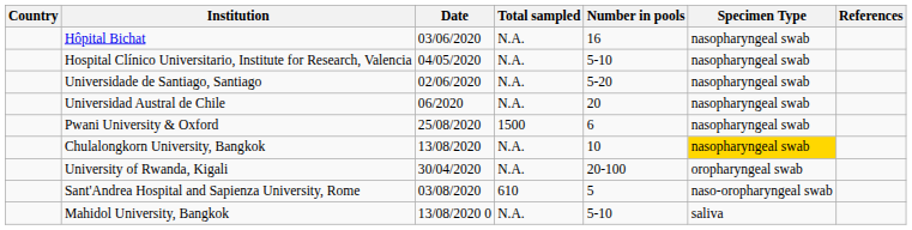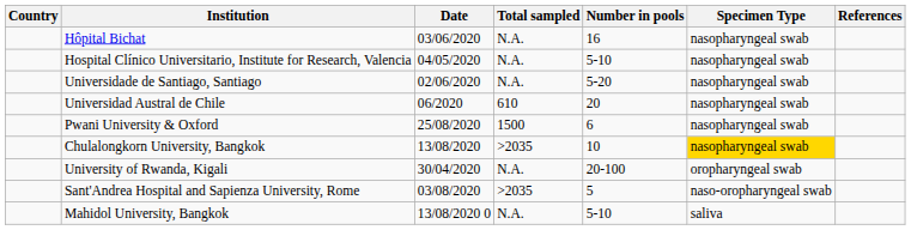 <table class="wikitable">
 <tr>
 <th>Country</th>
 <th>Institution</th>
 <th>Date</th>
 <th>Total sampled</th>
 <th>Number in pools</th>
 <th>Specimen Type</th>
 <th>References</th>
 </tr>
 <tr>
 <td></td>
 <td><a href='#'>Hôpital Bichat</a></td>
 <td>03/06/2020</td>
 <td>N.A.</td>
 <td>16</td>
 <td>nasopharyngeal swab</td>
 <td></td>
 </tr>
 <tr>
 <td></td>
 <td>Hospital Clínico Universitario, Institute for Research, Valencia</td>
 <td>04/05/2020</td>
 <td>N.A.</td>
 <td>5-10</td>
 <td>nasopharyngeal swab</td>
 <td><br></td>
 </tr>
 <tr>
 <td></td>
 <td>Universidade de Santiago, Santiago</td>
 <td>02/06/2020</td>
 <td>N.A.</td>
 <td>5-20</td>
 <td>nasopharyngeal swab</td>
 <td><br></td>
 </tr>
 <tr>
 <td></td>
 <td>Universidad Austral de Chile</td>
 <td>06/2020</td>
-<td>N.A.</td>
+<td>610</td>
 <td>20</td>
 <td>nasopharyngeal swab</td>
 <td><br></td>
 </tr>
 <tr>
 <td></td>
 <td>Pwani University & Oxford</td>
 <td>25/08/2020</td>
 <td>1500</td>
 <td>6</td>
 <td>nasopharyngeal swab</td>
 <td><br></td>
 </tr>
 <tr>
 <td></td>
 <td>Chulalongkorn University, Bangkok</td>
 <td>13/08/2020</td>
-<td>N.A.</td>
+<td>>2035</td>
 <td>10</td>
 <td style="background: gold;">nasopharyngeal swab</td>
 <td></td>
 </tr>
 <tr>
 <td></td>
 <td>University of Rwanda, Kigali</td>
 <td>30/04/2020</td>
 <td>N.A.</td>
 <td>20-100</td>
 <td>oropharyngeal swab</td>
 <td><br></td>
 </tr>
 <tr>
 <td></td>
 <td>Sant'Andrea Hospital and Sapienza University, Rome</td>
 <td>03/08/2020</td>
-<td>610</td>
+<td>>2035</td>
 <td>5</td>
 <td>naso-oropharyngeal swab</td>
 <td><br></td>
 </tr>
 <tr>
 <td></td>
 <td>Mahidol University, Bangkok</td>
 <td>13/08/2020 0</td>
 <td>N.A.</td>
 <td>5-10</td>
 <td>saliva</td>
 <td><br></td>
 </tr>
 </table>
